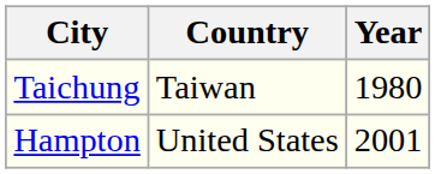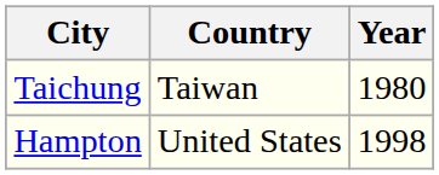 <table class="wikitable" style="font-size:100%; background:#FFFFEF; float:left;">
 <tr>
 <th>City</th>
 <th>Country</th>
 <th>Year</th>
 </tr>
 <tr>
 <td><a href='#'>Taichung</a></td>
 <td>Taiwan</td>
 <td>1980</td>
 </tr>
 <tr>
 <td><a href='#'>Hampton</a></td>
 <td>United States</td>
-<td>2001</td>
+<td>1998</td>
 </tr>
 </table>
